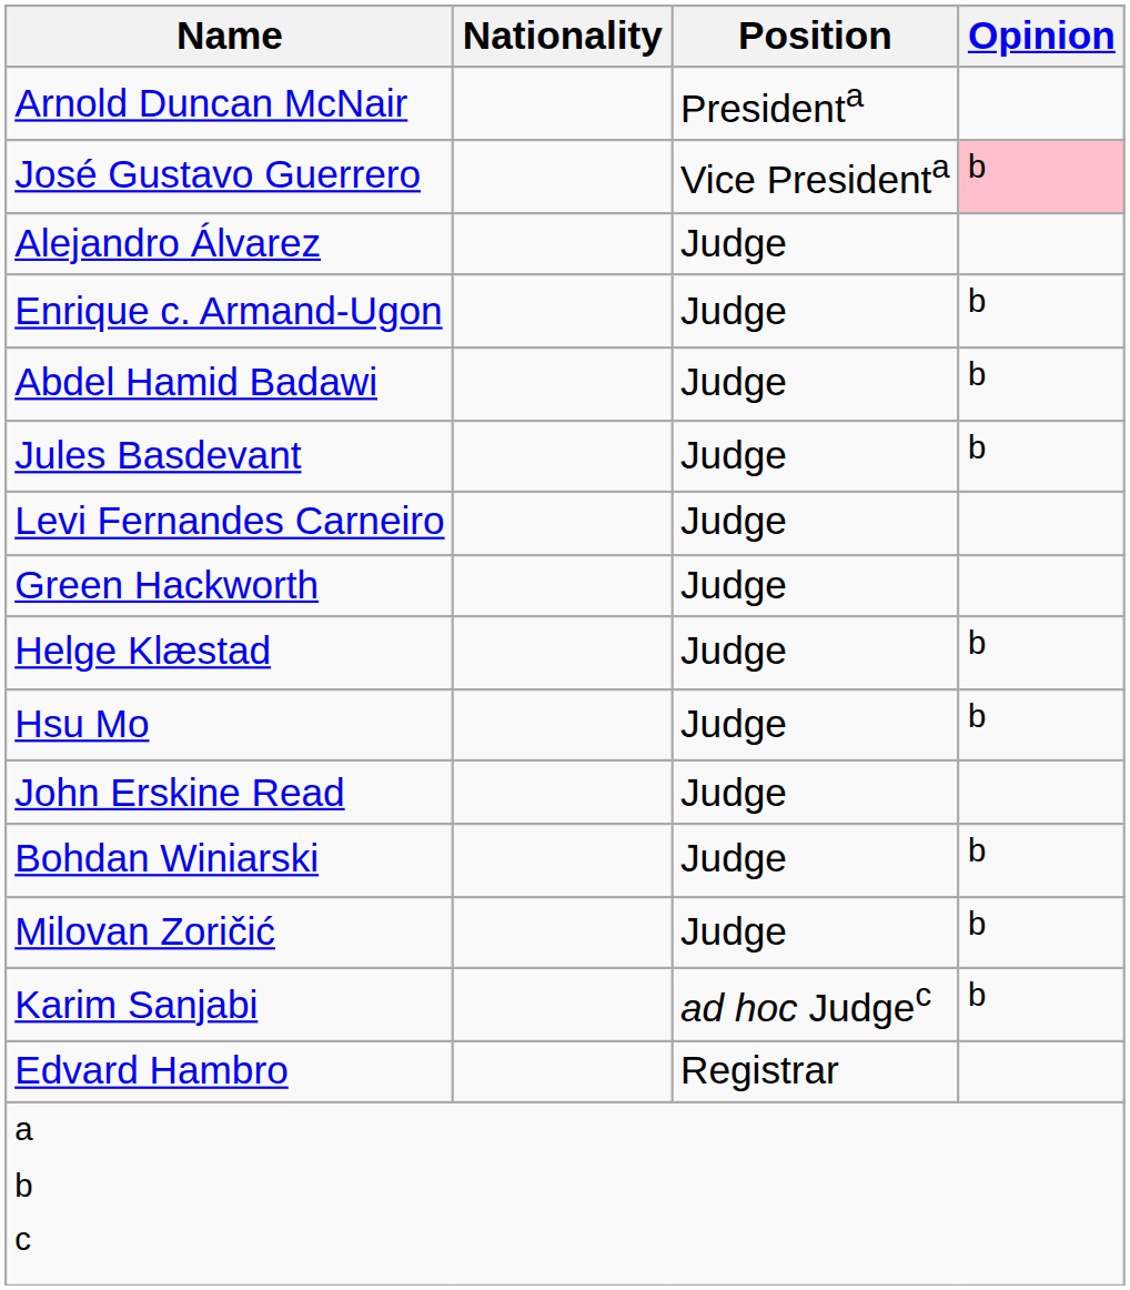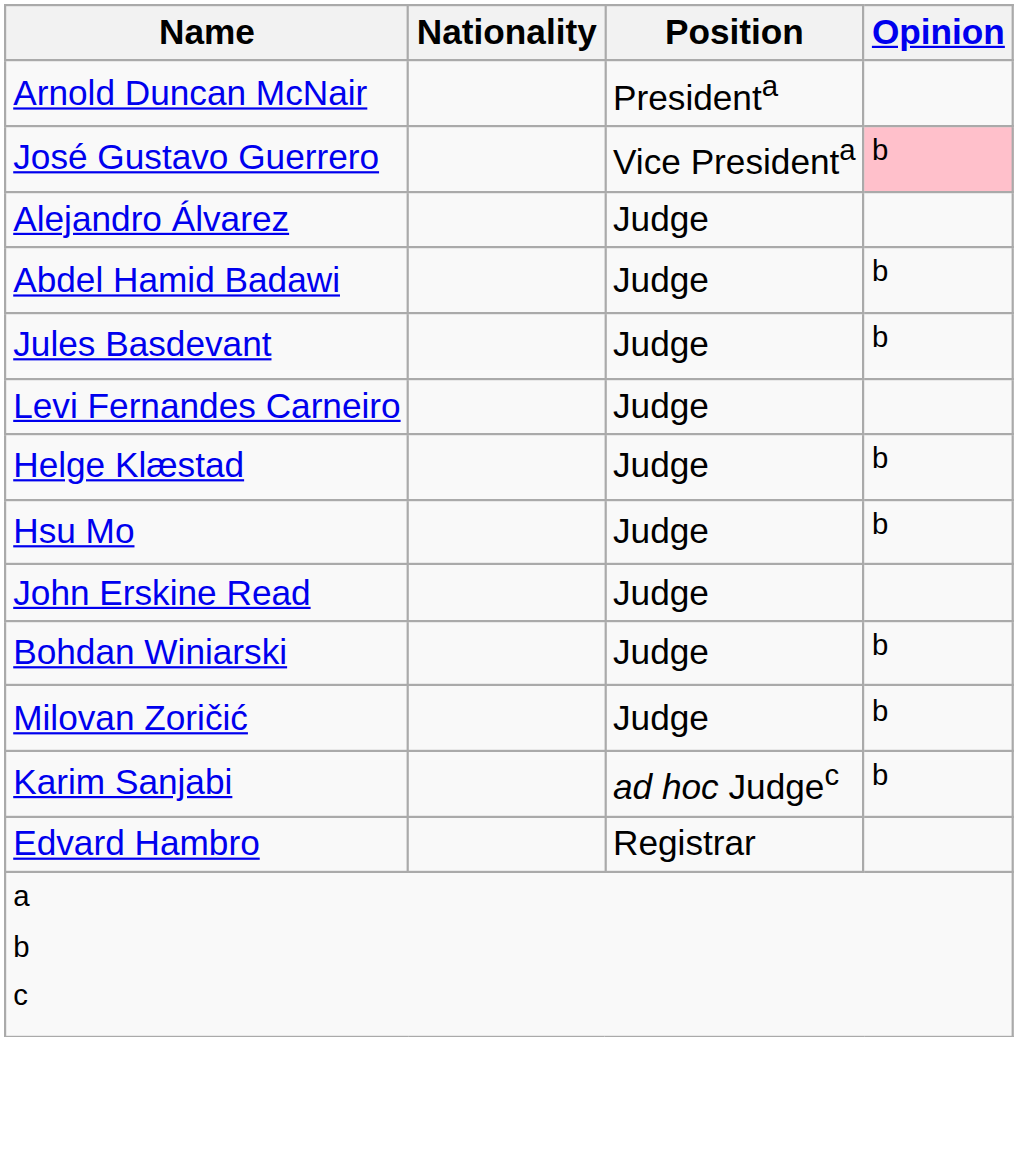 <table class="wikitable">
 <tr>
 <th>Name</th>
 <th>Nationality</th>
 <th>Position</th>
 <th><a href='#'>Opinion</a></th>
 </tr>
 <tr>
 <td><a href='#'>Arnold Duncan McNair</a></td>
 <td></td>
 <td>President<sup>a</sup></td>
 <td></td>
 </tr>
 <tr>
 <td><a href='#'>José Gustavo Guerrero</a></td>
 <td></td>
 <td>Vice President<sup>a</sup></td>
 <td style="background: pink;"><sup>b</sup></td>
 </tr>
 <tr>
 <td><a href='#'>Alejandro Álvarez</a></td>
 <td></td>
 <td>Judge</td>
 <td></td>
 </tr>
 <tr>
-<td><a href='#'>Enrique c. Armand-Ugon</a></td>
-<td></td>
-<td>Judge</td>
-<td><sup>b</sup></td>
-</tr>
-<tr>
 <td><a href='#'>Abdel Hamid Badawi</a></td>
 <td></td>
 <td>Judge</td>
 <td><sup>b</sup></td>
 </tr>
 <tr>
 <td><a href='#'>Jules Basdevant</a></td>
 <td></td>
 <td>Judge</td>
 <td><sup>b</sup></td>
 </tr>
 <tr>
 <td><a href='#'>Levi Fernandes Carneiro</a></td>
-<td></td>
-<td>Judge</td>
-<td></td>
-</tr>
-<tr>
-<td><a href='#'>Green Hackworth</a></td>
 <td></td>
 <td>Judge</td>
 <td></td>
 </tr>
 <tr>
 <td><a href='#'>Helge Klæstad</a></td>
 <td></td>
 <td>Judge</td>
 <td><sup>b</sup></td>
 </tr>
 <tr>
 <td><a href='#'>Hsu Mo</a></td>
 <td></td>
 <td>Judge</td>
 <td><sup>b</sup></td>
 </tr>
 <tr>
 <td><a href='#'>John Erskine Read</a></td>
 <td></td>
 <td>Judge</td>
 <td></td>
 </tr>
 <tr>
 <td><a href='#'>Bohdan Winiarski</a></td>
 <td></td>
 <td>Judge</td>
 <td><sup>b</sup></td>
 </tr>
 <tr>
 <td><a href='#'>Milovan Zoričić</a></td>
 <td></td>
 <td>Judge</td>
 <td><sup>b</sup></td>
 </tr>
 <tr>
 <td><a href='#'>Karim Sanjabi</a></td>
 <td></td>
 <td><em>ad hoc</em> Judge<sup>c</sup></td>
 <td><sup>b</sup></td>
 </tr>
 <tr>
 <td><a href='#'>Edvard Hambro</a></td>
 <td></td>
 <td>Registrar</td>
 <td></td>
 </tr>
 <tr>
 <td colspan="4"><sup>a</sup> <br><sup>b</sup> <br><sup>c</sup> </td>
 </tr>
 </table>
